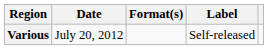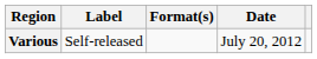 <table class="wikitable plainrowheaders">
 <tr>
 <th scope="col">Region</th>
+<th scope="col">Label</th>
+<th scope="col">Format(s)</th>
 <th scope="col">Date</th>
-<th scope="col">Format(s)</th>
-<th scope="col">Label</th>
 <th scope="col"></th>
 </tr>
 <tr>
 <th scope="row">Various</th>
+<td>Self-released</td>
+<td></td>
 <td>July 20, 2012</td>
-<td></td>
-<td>Self-released</td>
 <td style="text-align:center;"></td>
 </tr>
 </table>
